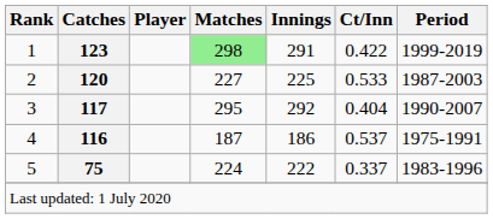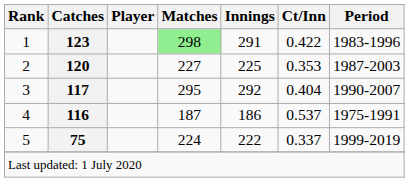 <table class="wikitable plainrowheaders sortable">
 <tr>
 <th scope=col>Rank</th>
 <th scope=col>Catches</th>
 <th scope=col>Player</th>
 <th scope=col>Matches</th>
 <th scope=col>Innings</th>
 <th scope=col>Ct/Inn</th>
 <th scope=col>Period</th>
 </tr>
 <tr>
 <td align=center>1</td>
 <th scope=row style=text-align:center;>123</th>
 <td></td>
 <td align=center style="background: lightgreen;">298</td>
 <td align=center>291</td>
 <td align=center>0.422</td>
-<td>1999-2019</td>
+<td>1983-1996</td>
 </tr>
 <tr>
 <td align=center>2</td>
 <th scope=row style=text-align:center;>120</th>
 <td></td>
 <td align=center>227</td>
 <td align=center>225</td>
-<td align=center>0.533</td>
+<td align=center>0.353</td>
 <td>1987-2003</td>
 </tr>
 <tr>
 <td align=center>3</td>
 <th scope=row style=text-align:center;>117</th>
 <td></td>
 <td align=center>295</td>
 <td align=center>292</td>
 <td align=center>0.404</td>
 <td>1990-2007</td>
 </tr>
 <tr>
 <td align=center>4</td>
 <th scope=row style=text-align:center;>116</th>
 <td></td>
 <td align=center>187</td>
 <td align=center>186</td>
 <td align=center>0.537</td>
 <td>1975-1991</td>
 </tr>
 <tr>
 <td align=center>5</td>
 <th scope=row style=text-align:center;>75</th>
 <td></td>
 <td align=center>224</td>
 <td align=center>222</td>
 <td align=center>0.337</td>
-<td>1983-1996</td>
+<td>1999-2019</td>
 </tr>
 <tr>
 </tr>
 <tr class=sortbottom>
 <td colspan=7><small>Last updated: 1 July 2020</small></td>
 </tr>
 </table>
